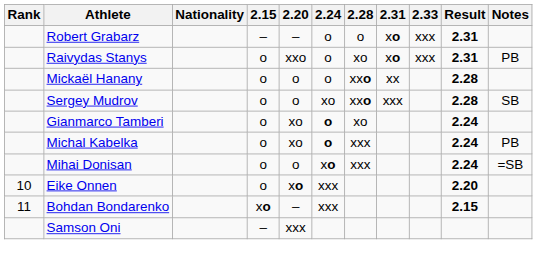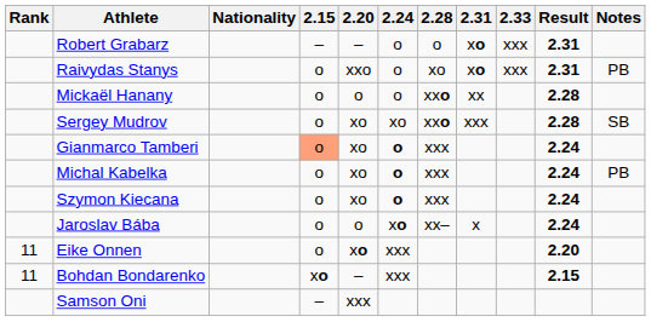 <table class="wikitable sortable" style="text-align:center">
 <tr>
 <th>Rank</th>
 <th>Athlete</th>
 <th>Nationality</th>
 <th>2.15</th>
 <th>2.20</th>
 <th>2.24</th>
 <th>2.28</th>
 <th>2.31</th>
 <th>2.33</th>
 <th>Result</th>
 <th>Notes</th>
 </tr>
 <tr>
 <td></td>
 <td align="left"><a href='#'>Robert Grabarz</a></td>
 <td align=left></td>
 <td>–</td>
 <td>–</td>
 <td>o</td>
 <td>o</td>
 <td>x<strong>o</strong></td>
 <td>xxx</td>
 <td><strong>2.31</strong></td>
 <td></td>
 </tr>
 <tr>
 <td></td>
 <td align="left"><a href='#'>Raivydas Stanys</a></td>
 <td align=left></td>
 <td>o</td>
 <td>xxo</td>
 <td>o</td>
 <td>xo</td>
 <td>x<strong>o</strong></td>
 <td>xxx</td>
 <td><strong>2.31</strong></td>
 <td>PB</td>
 </tr>
 <tr>
 <td></td>
 <td align="left"><a href='#'>Mickaël Hanany</a></td>
 <td align=left></td>
 <td>o</td>
 <td>o</td>
 <td>o</td>
 <td>xx<strong>o</strong></td>
 <td>xx</td>
 <td></td>
 <td><strong>2.28</strong></td>
 <td></td>
 </tr>
 <tr>
 <td></td>
 <td align="left"><a href='#'>Sergey Mudrov</a></td>
 <td align=left></td>
 <td>o</td>
-<td>o</td>
+<td>xo</td>
 <td>xo</td>
 <td>xx<strong>o</strong></td>
 <td>xxx</td>
 <td></td>
 <td><strong>2.28</strong></td>
 <td>SB</td>
 </tr>
 <tr>
 <td></td>
 <td align="left"><a href='#'>Gianmarco Tamberi</a></td>
 <td align=left></td>
-<td>o</td>
+<td style="background: lightsalmon;">o</td>
 <td>xo</td>
 <td><strong>o</strong></td>
-<td>xo</td>
+<td>xxx</td>
 <td></td>
 <td></td>
 <td><strong>2.24</strong></td>
 <td></td>
 </tr>
 <tr>
 <td></td>
 <td align="left"><a href='#'>Michal Kabelka</a></td>
 <td align=left></td>
 <td>o</td>
 <td>xo</td>
 <td><strong>o</strong></td>
 <td>xxx</td>
 <td></td>
 <td></td>
 <td><strong>2.24</strong></td>
 <td>PB</td>
 </tr>
 <tr>
 <td></td>
-<td align="left"><a href='#'>Mihai Donisan</a></td>
+<td align="left"><a href='#'>Szymon Kiecana</a></td>
+<td align=left></td>
+<td>o</td>
+<td>xo</td>
+<td><strong>o</strong></td>
+<td>xxx</td>
+<td></td>
+<td></td>
+<td><strong>2.24</strong></td>
+<td></td>
+</tr>
+<tr>
+<td></td>
+<td align="left"><a href='#'>Jaroslav Bába</a></td>
 <td align=left></td>
 <td>o</td>
 <td>o</td>
 <td>x<strong>o</strong></td>
-<td>xxx</td>
-<td></td>
+<td>xx–</td>
+<td>x</td>
 <td></td>
 <td><strong>2.24</strong></td>
-<td>=SB</td>
+<td></td>
 </tr>
 <tr>
-<td>10</td>
+<td>11</td>
 <td align="left"><a href='#'>Eike Onnen</a></td>
 <td align=left></td>
 <td>o</td>
 <td>x<strong>o</strong></td>
 <td>xxx</td>
 <td></td>
 <td></td>
 <td></td>
 <td><strong>2.20</strong></td>
 <td></td>
 </tr>
 <tr>
 <td>11</td>
 <td align="left"><a href='#'>Bohdan Bondarenko</a></td>
 <td align=left></td>
 <td>x<strong>o</strong></td>
 <td>–</td>
 <td>xxx</td>
 <td></td>
 <td></td>
 <td></td>
 <td><strong>2.15</strong></td>
 <td></td>
 </tr>
 <tr>
 <td></td>
 <td align="left"><a href='#'>Samson Oni</a></td>
 <td align=left></td>
 <td>–</td>
 <td>xxx</td>
 <td></td>
 <td></td>
 <td></td>
 <td></td>
 <td><strong></strong></td>
 <td></td>
 </tr>
 </table>
